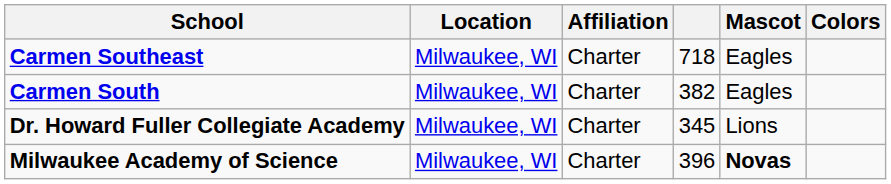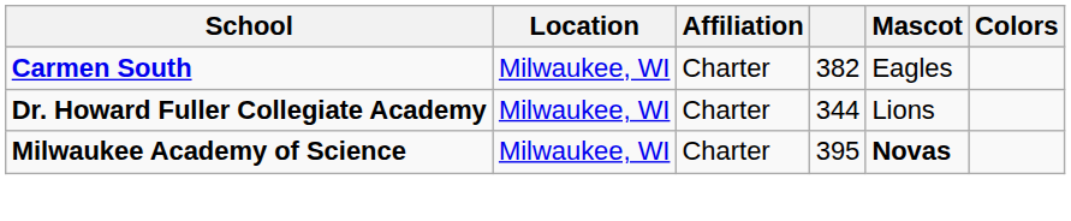 <table class="wikitable sortable">
 <tr>
 <th>School</th>
 <th>Location</th>
 <th>Affiliation</th>
 <th></th>
 <th>Mascot</th>
 <th>Colors</th>
-</tr>
-<tr>
-<td><a href='#'><strong>Carmen Southeast</strong></a></td>
-<td><a href='#'>Milwaukee, WI</a></td>
-<td>Charter</td>
-<td>718</td>
-<td>Eagles</td>
-<td>  </td>
 </tr>
 <tr>
 <td><a href='#'><strong>Carmen South</strong></a></td>
 <td><a href='#'>Milwaukee, WI</a></td>
 <td>Charter</td>
 <td>382</td>
 <td>Eagles</td>
 <td>  </td>
 </tr>
 <tr>
 <td><strong>Dr. Howard Fuller Collegiate Academy</strong></td>
 <td><a href='#'>Milwaukee, WI</a></td>
 <td>Charter</td>
-<td>345</td>
+<td>344</td>
 <td>Lions</td>
 <td> </td>
 </tr>
 <tr>
 <td><strong>Milwaukee Academy of Science</strong></td>
 <td><a href='#'>Milwaukee, WI</a></td>
 <td>Charter</td>
-<td>396</td>
+<td>395</td>
 <td><strong>Novas</strong></td>
 <td> </td>
 </tr>
 </table>
